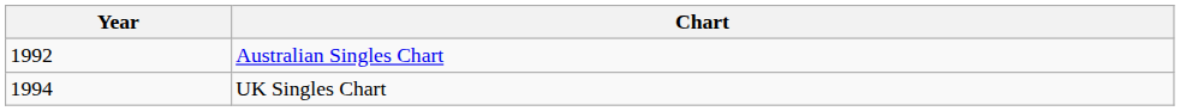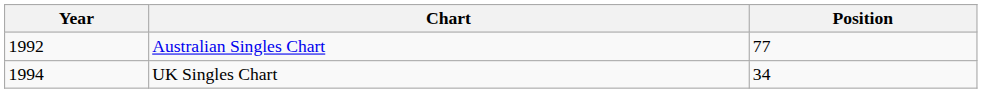 <table class="wikitable" width="70%">
 <tr>
 <th align="left">Year</th>
 <th align="left">Chart</th>
+<th align="left">Position</th>
 </tr>
 <tr>
 <td align="left">1992</td>
 <td align="left"><a href='#'>Australian Singles Chart</a></td>
+<td align="left">77</td>
 </tr>
 <tr>
 <td align="left">1994</td>
 <td align="left">UK Singles Chart</td>
+<td align="left">34</td>
 </tr>
 </table>
